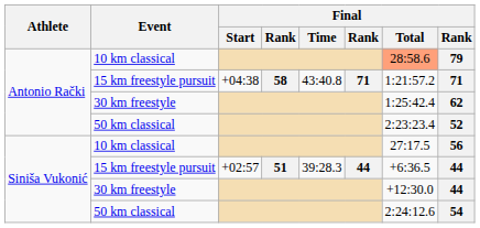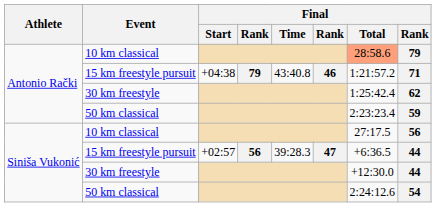 <table class="wikitable" style="font-size:90%">
 <tr>
 <th rowspan="2">Athlete</th>
 <th rowspan="2">Event</th>
 <th colspan="6">Final</th>
 </tr>
 <tr>
 <th>Start</th>
 <th>Rank</th>
 <th>Time</th>
 <th>Rank</th>
 <th>Total</th>
 <th>Rank</th>
 </tr>
 <tr>
 <td rowspan=4><a href='#'>Antonio Rački</a></td>
 <td><a href='#'>10 km classical</a></td>
 <td colspan=4 bgcolor="wheat"></td>
 <td align="center" style="background: lightsalmon;">28:58.6</td>
 <th align="center">79</th>
 </tr>
 <tr>
 <td><a href='#'>15 km freestyle pursuit</a></td>
 <td align="center">+04:38</td>
-<th align="center">58</th>
+<th align="center">79</th>
 <td align="center">43:40.8</td>
-<th align="center">71</th>
+<th align="center">46</th>
 <td align="center">1:21:57.2</td>
 <th align="center">71</th>
 </tr>
 <tr>
 <td><a href='#'>30 km freestyle</a></td>
 <td colspan=4 bgcolor="wheat"></td>
 <td align="center">1:25:42.4</td>
 <th align="center">62</th>
 </tr>
 <tr>
 <td><a href='#'>50 km classical</a></td>
 <td colspan=4 bgcolor="wheat"></td>
 <td align="center">2:23:23.4</td>
-<th align="center">52</th>
+<th align="center">59</th>
 </tr>
 <tr>
 <td rowspan=4><a href='#'>Siniša Vukonić</a></td>
 <td><a href='#'>10 km classical</a></td>
 <td colspan=4 bgcolor="wheat"></td>
 <td align="center">27:17.5</td>
 <th align="center">56</th>
 </tr>
 <tr>
 <td><a href='#'>15 km freestyle pursuit</a></td>
 <td align="center">+02:57</td>
-<th align="center">51</th>
+<th align="center">56</th>
 <td align="center">39:28.3</td>
-<th align="center">44</th>
+<th align="center">47</th>
 <td align="center">+6:36.5</td>
 <th align="center">44</th>
 </tr>
 <tr>
 <td><a href='#'>30 km freestyle</a></td>
 <td colspan=4 bgcolor="wheat"></td>
 <td align="center">+12:30.0</td>
 <th align="center">44</th>
 </tr>
 <tr>
 <td><a href='#'>50 km classical</a></td>
 <td colspan=4 bgcolor="wheat"></td>
 <td align="center">2:24:12.6</td>
 <th align="center">54</th>
 </tr>
 </table>
